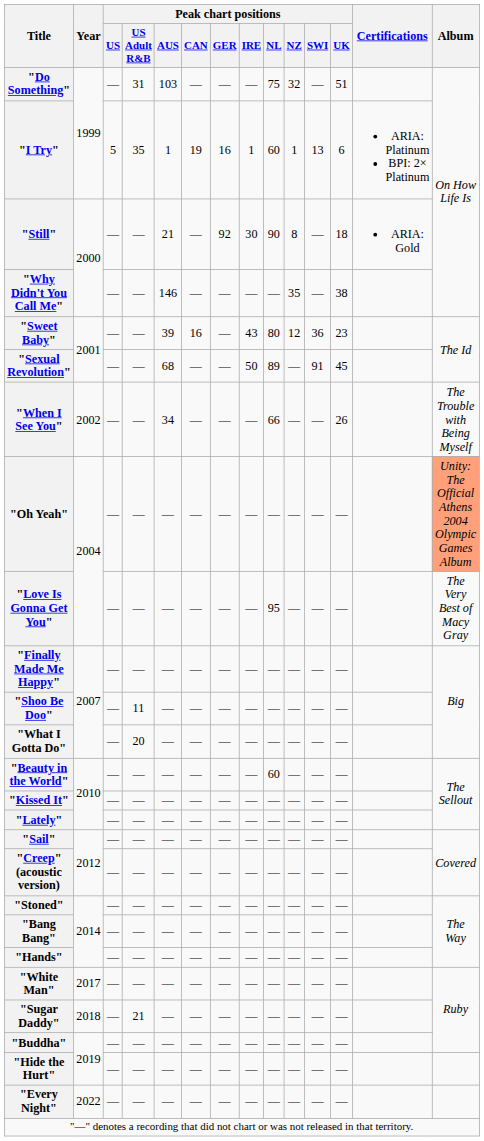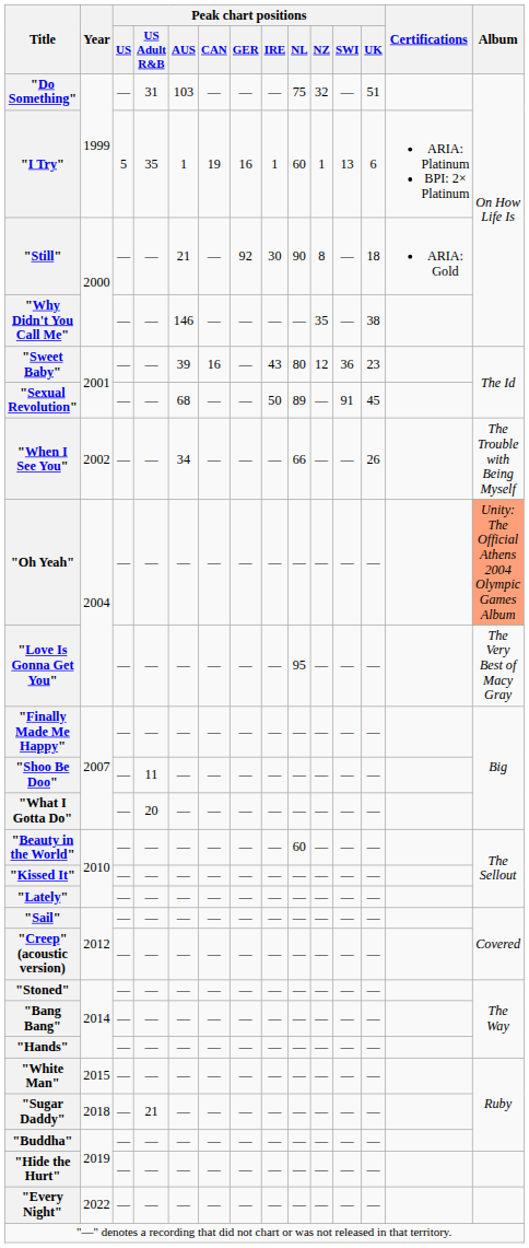 <table class="wikitable plainrowheaders" style="text-align:center;">
 <tr>
 <th scope="col" rowspan="2" style="width:15em;">Title</th>
 <th scope="col" rowspan="2" style="width:1em;">Year</th>
 <th scope="col" colspan="10">Peak chart positions</th>
 <th scope="col" rowspan="2" style="width:10em;"><a href='#'>Certifications</a></th>
 <th scope="col" rowspan="2" style="width:12em;">Album</th>
 </tr>
 <tr>
 <th scope="col" style="width:2.5em;font-size:90%;"><a href='#'>US</a><br></th>
 <th scope="col" style="width:2.5em;font-size:90%;"><a href='#'>US<br>Adult<br>R&B</a><br></th>
 <th scope="col" style="width:2.5em;font-size:90%;"><a href='#'>AUS</a><br></th>
 <th scope="col" style="width:2.5em;font-size:90%;"><a href='#'>CAN</a><br></th>
 <th scope="col" style="width:2.5em;font-size:90%;"><a href='#'>GER</a><br></th>
 <th scope="col" style="width:2.5em;font-size:90%;"><a href='#'>IRE</a><br></th>
 <th scope="col" style="width:2.5em;font-size:90%;"><a href='#'>NL</a><br></th>
 <th scope="col" style="width:2.5em;font-size:90%;"><a href='#'>NZ</a><br></th>
 <th scope="col" style="width:2.5em;font-size:90%;"><a href='#'>SWI</a><br></th>
 <th scope="col" style="width:2.5em;font-size:90%;"><a href='#'>UK</a><br></th>
 </tr>
 <tr>
 <th scope="row">"<a href='#'>Do Something</a>"</th>
 <td rowspan="2">1999</td>
 <td>—</td>
 <td>31</td>
 <td>103</td>
 <td>—</td>
 <td>—</td>
 <td>—</td>
 <td>75</td>
 <td>32</td>
 <td>—</td>
 <td>51</td>
 <td></td>
 <td rowspan="4"><em>On How Life Is</em></td>
 </tr>
 <tr>
 <th scope="row">"<a href='#'>I Try</a>"</th>
 <td>5</td>
 <td>35</td>
 <td>1</td>
 <td>19</td>
 <td>16</td>
 <td>1</td>
 <td>60</td>
 <td>1</td>
 <td>13</td>
 <td>6</td>
 <td><br><ul><li>ARIA: Platinum</li><li>BPI: 2× Platinum</li></ul></td>
 </tr>
 <tr>
 <th scope="row">"<a href='#'>Still</a>"</th>
 <td rowspan="2">2000</td>
 <td>—</td>
 <td>—</td>
 <td>21</td>
 <td>—</td>
 <td>92</td>
 <td>30</td>
 <td>90</td>
 <td>8</td>
 <td>—</td>
 <td>18</td>
 <td><br><ul><li>ARIA: Gold</li></ul></td>
 </tr>
 <tr>
 <th scope="row">"<a href='#'>Why Didn't You Call Me</a>"</th>
 <td>—</td>
 <td>—</td>
 <td>146</td>
 <td>—</td>
 <td>—</td>
 <td>—</td>
 <td>—</td>
 <td>35</td>
 <td>—</td>
 <td>38</td>
 <td></td>
 </tr>
 <tr>
 <th scope="row">"<a href='#'>Sweet Baby</a>" <br></th>
 <td rowspan="2">2001</td>
 <td>—</td>
 <td>—</td>
 <td>39</td>
 <td>16</td>
 <td>—</td>
 <td>43</td>
 <td>80</td>
 <td>12</td>
 <td>36</td>
 <td>23</td>
 <td></td>
 <td rowspan="2"><em>The Id</em></td>
 </tr>
 <tr>
 <th scope="row">"<a href='#'>Sexual Revolution</a>"</th>
 <td>—</td>
 <td>—</td>
 <td>68</td>
 <td>—</td>
 <td>—</td>
 <td>50</td>
 <td>89</td>
 <td>—</td>
 <td>91</td>
 <td>45</td>
 <td></td>
 </tr>
 <tr>
 <th scope="row">"<a href='#'>When I See You</a>"</th>
 <td>2002</td>
 <td>—</td>
 <td>—</td>
 <td>34</td>
 <td>—</td>
 <td>—</td>
 <td>—</td>
 <td>66</td>
 <td>—</td>
 <td>—</td>
 <td>26</td>
 <td></td>
 <td><em>The Trouble with Being Myself</em></td>
 </tr>
 <tr>
 <th scope="row">"Oh Yeah"<br></th>
 <td rowspan="2">2004</td>
 <td>—</td>
 <td>—</td>
 <td>—</td>
 <td>—</td>
 <td>—</td>
 <td>—</td>
 <td>—</td>
 <td>—</td>
 <td>—</td>
 <td>—</td>
 <td></td>
 <td style="background: lightsalmon;"><em>Unity: The Official Athens 2004 Olympic Games Album</em></td>
 </tr>
 <tr>
 <th scope="row">"<a href='#'>Love Is Gonna Get You</a>"</th>
 <td>—</td>
 <td>—</td>
 <td>—</td>
 <td>—</td>
 <td>—</td>
 <td>—</td>
 <td>95</td>
 <td>—</td>
 <td>—</td>
 <td>—</td>
 <td></td>
 <td><em>The Very Best of Macy Gray</em></td>
 </tr>
 <tr>
 <th scope="row">"<a href='#'>Finally Made Me Happy</a>" <br></th>
 <td rowspan="3">2007</td>
 <td>—</td>
 <td>—</td>
 <td>—</td>
 <td>—</td>
 <td>—</td>
 <td>—</td>
 <td>—</td>
 <td>—</td>
 <td>—</td>
 <td>—</td>
 <td></td>
 <td rowspan="3"><em>Big</em></td>
 </tr>
 <tr>
 <th scope="row">"<a href='#'>Shoo Be Doo</a>"</th>
 <td>—</td>
 <td>11</td>
 <td>—</td>
 <td>—</td>
 <td>—</td>
 <td>—</td>
 <td>—</td>
 <td>—</td>
 <td>—</td>
 <td>—</td>
 <td></td>
 </tr>
 <tr>
 <th scope="row">"What I Gotta Do"</th>
 <td>—</td>
 <td>20</td>
 <td>—</td>
 <td>—</td>
 <td>—</td>
 <td>—</td>
 <td>—</td>
 <td>—</td>
 <td>—</td>
 <td>—</td>
 <td></td>
 </tr>
 <tr>
 <th scope="row">"<a href='#'>Beauty in the World</a>"</th>
 <td rowspan="3">2010</td>
 <td>—</td>
 <td>—</td>
 <td>—</td>
 <td>—</td>
 <td>—</td>
 <td>—</td>
 <td>60</td>
 <td>—</td>
 <td>—</td>
 <td>—</td>
 <td></td>
 <td rowspan="3"><em>The Sellout</em></td>
 </tr>
 <tr>
 <th scope="row">"<a href='#'>Kissed It</a>" <br></th>
 <td>—</td>
 <td>—</td>
 <td>—</td>
 <td>—</td>
 <td>—</td>
 <td>—</td>
 <td>—</td>
 <td>—</td>
 <td>—</td>
 <td>—</td>
 <td></td>
 </tr>
 <tr>
 <th scope="row">"<a href='#'>Lately</a>"</th>
 <td>—</td>
 <td>—</td>
 <td>—</td>
 <td>—</td>
 <td>—</td>
 <td>—</td>
 <td>—</td>
 <td>—</td>
 <td>—</td>
 <td>—</td>
 <td></td>
 </tr>
 <tr>
 <th scope="row">"<a href='#'>Sail</a>"</th>
 <td rowspan="2">2012</td>
 <td>—</td>
 <td>—</td>
 <td>—</td>
 <td>—</td>
 <td>—</td>
 <td>—</td>
 <td>—</td>
 <td>—</td>
 <td>—</td>
 <td>—</td>
 <td></td>
 <td rowspan="2"><em>Covered</em></td>
 </tr>
 <tr>
 <th scope="row">"<a href='#'>Creep</a>" (acoustic version)</th>
 <td>—</td>
 <td>—</td>
 <td>—</td>
 <td>—</td>
 <td>—</td>
 <td>—</td>
 <td>—</td>
 <td>—</td>
 <td>—</td>
 <td>—</td>
 <td></td>
 </tr>
 <tr>
 <th scope="row">"Stoned"</th>
 <td rowspan="3">2014</td>
 <td>—</td>
 <td>—</td>
 <td>—</td>
 <td>—</td>
 <td>—</td>
 <td>—</td>
 <td>—</td>
 <td>—</td>
 <td>—</td>
 <td>—</td>
 <td></td>
 <td rowspan="3"><em>The Way</em></td>
 </tr>
 <tr>
 <th scope="row">"Bang Bang"</th>
 <td>—</td>
 <td>—</td>
 <td>—</td>
 <td>—</td>
 <td>—</td>
 <td>—</td>
 <td>—</td>
 <td>—</td>
 <td>—</td>
 <td>—</td>
 <td></td>
 </tr>
 <tr>
 <th scope="row">"Hands"</th>
 <td>—</td>
 <td>—</td>
 <td>—</td>
 <td>—</td>
 <td>—</td>
 <td>—</td>
 <td>—</td>
 <td>—</td>
 <td>—</td>
 <td>—</td>
 <td></td>
 </tr>
 <tr>
 <th scope="row">"White Man"</th>
-<td>2017</td>
+<td>2015</td>
 <td>—</td>
 <td>—</td>
 <td>—</td>
 <td>—</td>
 <td>—</td>
 <td>—</td>
 <td>—</td>
 <td>—</td>
 <td>—</td>
 <td>—</td>
 <td></td>
 <td rowspan="3"><em>Ruby</em></td>
 </tr>
 <tr>
 <th scope="row">"Sugar Daddy"</th>
 <td>2018</td>
 <td>—</td>
 <td>21</td>
 <td>—</td>
 <td>—</td>
 <td>—</td>
 <td>—</td>
 <td>—</td>
 <td>—</td>
 <td>—</td>
 <td>—</td>
 <td></td>
 </tr>
 <tr>
 <th scope="row">"Buddha"<br></th>
 <td rowspan="2">2019</td>
 <td>—</td>
 <td>—</td>
 <td>—</td>
 <td>—</td>
 <td>—</td>
 <td>—</td>
 <td>—</td>
 <td>—</td>
 <td>—</td>
 <td>—</td>
 <td></td>
 </tr>
 <tr>
 <th scope="row">"Hide the Hurt"</th>
 <td>—</td>
 <td>—</td>
 <td>—</td>
 <td>—</td>
 <td>—</td>
 <td>—</td>
 <td>—</td>
 <td>—</td>
 <td>—</td>
 <td>—</td>
 <td></td>
 <td></td>
 </tr>
 <tr>
 <th scope="row">"Every Night"<br></th>
 <td>2022</td>
 <td>—</td>
 <td>—</td>
 <td>—</td>
 <td>—</td>
 <td>—</td>
 <td>—</td>
 <td>—</td>
 <td>—</td>
 <td>—</td>
 <td>—</td>
 <td></td>
 <td></td>
 </tr>
 <tr>
 <td colspan="14" style="font-size:90%">"—" denotes a recording that did not chart or was not released in that territory.</td>
 </tr>
 </table>
